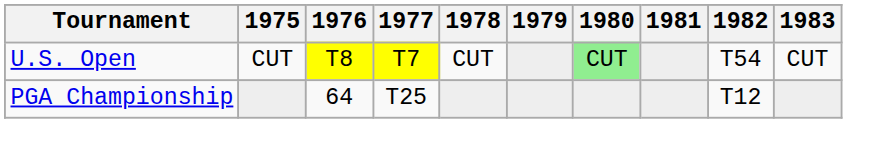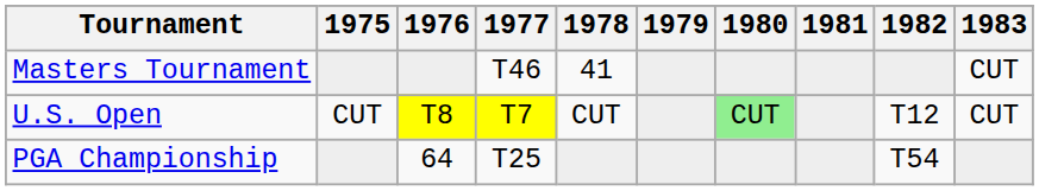 <table class="wikitable" style="font-size:95%;text-align:center;">
 <tr>
 <th>Tournament</th>
 <th>1975</th>
 <th>1976</th>
 <th>1977</th>
 <th>1978</th>
 <th>1979</th>
 <th>1980</th>
 <th>1981</th>
 <th>1982</th>
 <th>1983</th>
 </tr>
 <tr>
+<td align=left><a href='#'>Masters Tournament</a></td>
+<td style="background:#eeeeee;"></td>
+<td style="background:#eeeeee;"></td>
+<td>T46</td>
+<td>41</td>
+<td style="background:#eeeeee;"></td>
+<td style="background:#eeeeee;"></td>
+<td style="background:#eeeeee;"></td>
+<td style="background:#eeeeee;"></td>
+<td>CUT</td>
+</tr>
+<tr>
 <td align=left><a href='#'>U.S. Open</a></td>
 <td>CUT</td>
 <td style="background:yellow;">T8</td>
 <td style="background:yellow;">T7</td>
 <td>CUT</td>
 <td style="background:#eeeeee;"></td>
 <td style="background: lightgreen;">CUT</td>
 <td style="background:#eeeeee;"></td>
-<td>T54</td>
+<td>T12</td>
 <td>CUT</td>
 </tr>
 <tr>
 <td align=left><a href='#'>PGA Championship</a></td>
 <td style="background:#eeeeee;"></td>
 <td>64</td>
 <td>T25</td>
 <td style="background:#eeeeee;"></td>
 <td style="background:#eeeeee;"></td>
 <td style="background:#eeeeee;"></td>
 <td style="background:#eeeeee;"></td>
-<td>T12</td>
+<td>T54</td>
 <td style="background:#eeeeee;"></td>
 </tr>
 </table>
